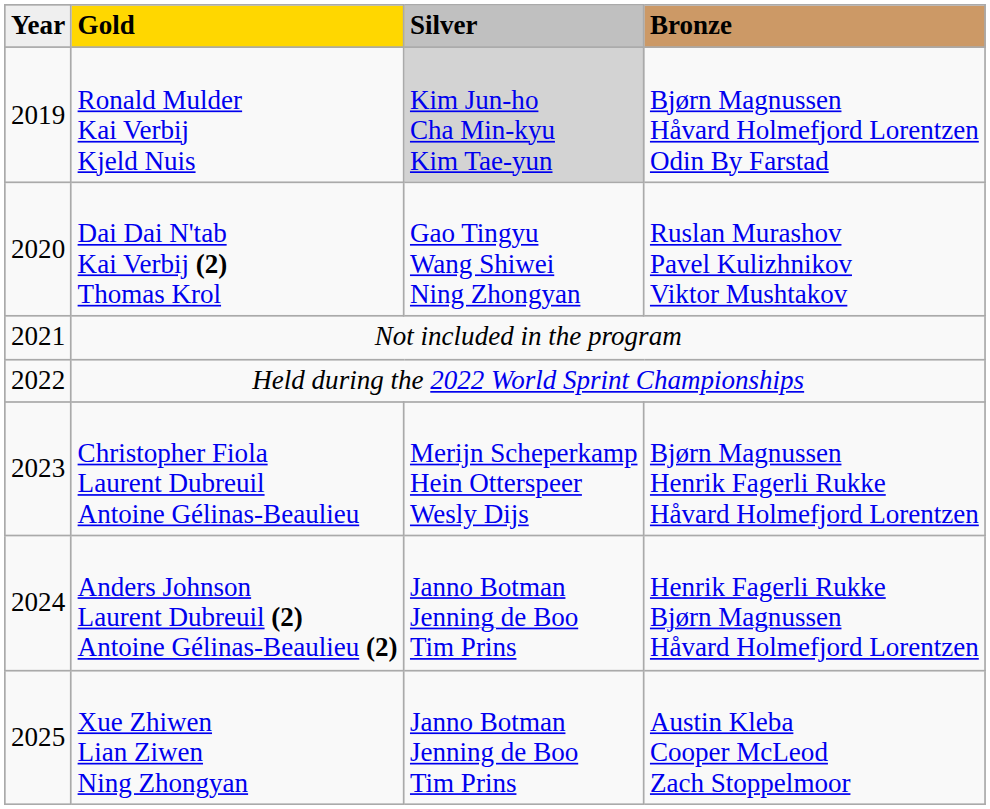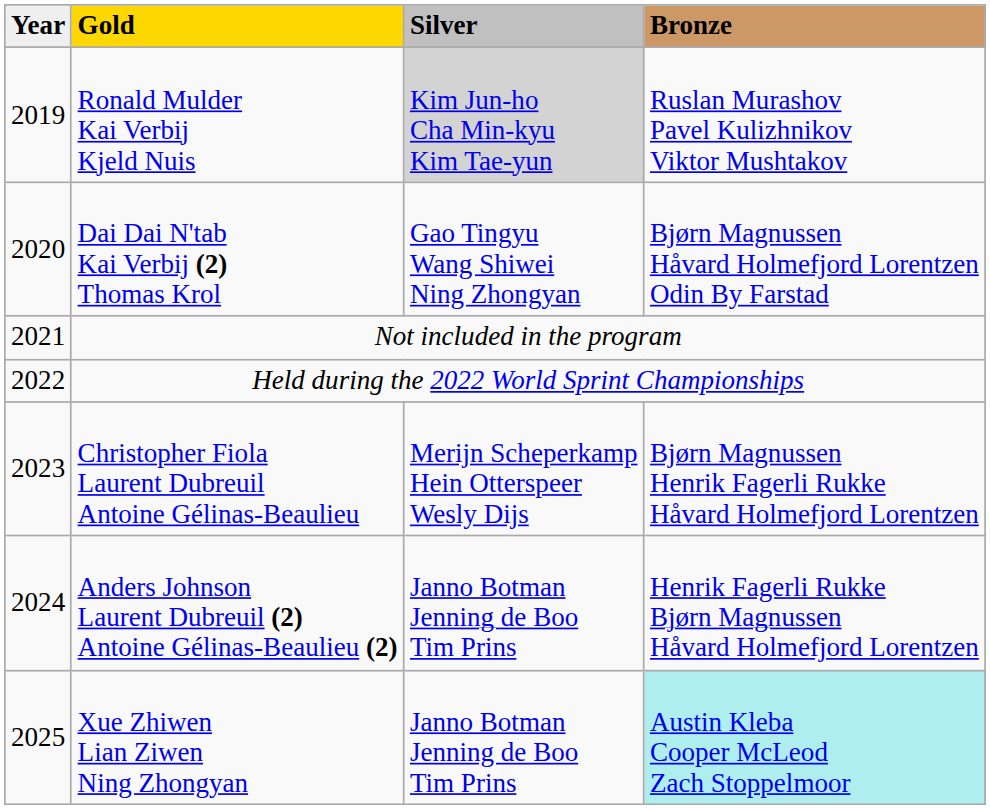 <table class="wikitable">
 <tr align="left" bgcolor="#efefef">
 <td><strong>Year</strong></td>
 <td bgcolor=gold><strong>Gold</strong></td>
 <td bgcolor=silver><strong>Silver</strong></td>
 <td bgcolor=cc9966><strong>Bronze</strong></td>
 </tr>
 <tr>
 <td>2019</td>
 <td><strong></strong> <br> <a href='#'>Ronald Mulder</a> <br> <a href='#'>Kai Verbij</a> <br> <a href='#'>Kjeld Nuis</a></td>
 <td style="background: lightgrey;"><strong></strong> <br> <a href='#'>Kim Jun-ho</a> <br> <a href='#'>Cha Min-kyu</a> <br> <a href='#'>Kim Tae-yun</a></td>
-<td><strong></strong> <br> <a href='#'>Bjørn Magnussen</a> <br> <a href='#'>Håvard Holmefjord Lorentzen</a> <br> <a href='#'>Odin By Farstad</a></td>
+<td><strong></strong> <br> <a href='#'>Ruslan Murashov</a> <br> <a href='#'>Pavel Kulizhnikov</a> <br> <a href='#'>Viktor Mushtakov</a></td>
 </tr>
 <tr>
 <td>2020</td>
 <td><strong></strong> <br> <a href='#'>Dai Dai N'tab</a> <br> <a href='#'>Kai Verbij</a> <strong>(2)</strong> <br> <a href='#'>Thomas Krol</a></td>
 <td><strong></strong> <br> <a href='#'>Gao Tingyu</a> <br> <a href='#'>Wang Shiwei</a> <br> <a href='#'>Ning Zhongyan</a></td>
-<td><strong></strong> <br> <a href='#'>Ruslan Murashov</a> <br> <a href='#'>Pavel Kulizhnikov</a> <br> <a href='#'>Viktor Mushtakov</a></td>
+<td><strong></strong> <br> <a href='#'>Bjørn Magnussen</a> <br> <a href='#'>Håvard Holmefjord Lorentzen</a> <br> <a href='#'>Odin By Farstad</a></td>
 </tr>
 <tr>
 <td>2021</td>
 <td align="center" colspan="3"><em>Not included in the program</em></td>
 </tr>
 <tr>
 <td>2022</td>
 <td align="center" colspan="3"><em>Held during the <a href='#'>2022 World Sprint Championships</a></em></td>
 </tr>
 <tr>
 <td>2023</td>
 <td><strong></strong> <br> <a href='#'>Christopher Fiola</a> <br> <a href='#'>Laurent Dubreuil</a> <br> <a href='#'>Antoine Gélinas-Beaulieu</a></td>
 <td><strong></strong> <br> <a href='#'>Merijn Scheperkamp</a> <br> <a href='#'>Hein Otterspeer</a> <br> <a href='#'>Wesly Dijs</a></td>
 <td><strong></strong> <br> <a href='#'>Bjørn Magnussen</a> <br> <a href='#'>Henrik Fagerli Rukke</a> <br> <a href='#'>Håvard Holmefjord Lorentzen</a></td>
 </tr>
 <tr>
 <td>2024</td>
 <td><strong></strong> <br> <a href='#'>Anders Johnson</a> <br> <a href='#'>Laurent Dubreuil</a> <strong>(2)</strong> <br> <a href='#'>Antoine Gélinas-Beaulieu</a> <strong>(2)</strong></td>
 <td><strong></strong> <br> <a href='#'>Janno Botman</a> <br> <a href='#'>Jenning de Boo</a> <br> <a href='#'>Tim Prins</a></td>
 <td><strong></strong> <br> <a href='#'>Henrik Fagerli Rukke</a> <br> <a href='#'>Bjørn Magnussen</a> <br> <a href='#'>Håvard Holmefjord Lorentzen</a></td>
 </tr>
 <tr>
 <td>2025</td>
 <td><strong></strong> <br> <a href='#'>Xue Zhiwen</a> <br> <a href='#'>Lian Ziwen</a> <br> <a href='#'>Ning Zhongyan</a></td>
 <td><strong></strong> <br> <a href='#'>Janno Botman</a> <br> <a href='#'>Jenning de Boo</a> <br> <a href='#'>Tim Prins</a></td>
-<td><strong></strong> <br> <a href='#'>Austin Kleba</a> <br> <a href='#'>Cooper McLeod</a> <br> <a href='#'>Zach Stoppelmoor</a></td>
+<td style="background: paleturquoise;"><strong></strong> <br> <a href='#'>Austin Kleba</a> <br> <a href='#'>Cooper McLeod</a> <br> <a href='#'>Zach Stoppelmoor</a></td>
 </tr>
 </table>
